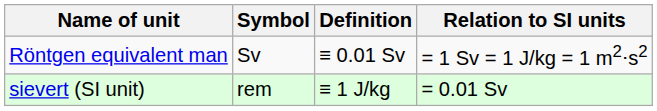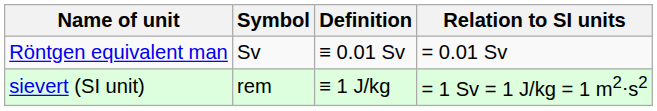 <table class="wikitable">
 <tr>
 <th>Name of unit</th>
 <th>Symbol</th>
 <th>Definition</th>
 <th>Relation to SI units</th>
 </tr>
 <tr>
 <td><a href='#'>Röntgen equivalent man</a></td>
 <td>Sv</td>
 <td>≡ 0.01 Sv</td>
-<td>= 1 Sv = 1 J/kg = 1 m<sup>2</sup>⋅s<sup>2</sup></td>
+<td>= 0.01 Sv</td>
 </tr>
 <tr style="background:#dfd;">
 <td><a href='#'>sievert</a> (SI unit)</td>
 <td>rem</td>
 <td>≡ 1 J/kg</td>
-<td>= 0.01 Sv</td>
+<td>= 1 Sv = 1 J/kg = 1 m<sup>2</sup>⋅s<sup>2</sup></td>
 </tr>
 </table>
